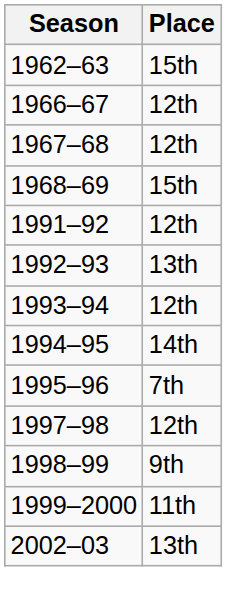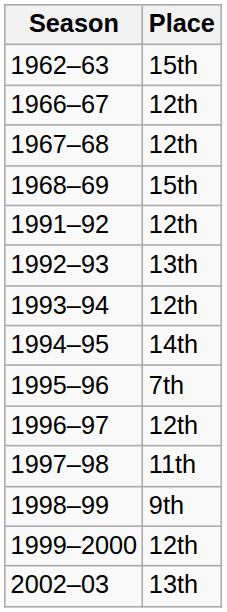 <table class="wikitable">
 <tr>
 <th>Season</th>
 <th>Place</th>
 </tr>
 <tr>
 <td>1962–63</td>
 <td>15th</td>
 </tr>
 <tr>
 <td>1966–67</td>
 <td>12th</td>
 </tr>
 <tr>
 <td>1967–68</td>
 <td>12th</td>
 </tr>
 <tr>
 <td>1968–69</td>
 <td>15th</td>
 </tr>
 <tr>
 <td>1991–92</td>
 <td>12th</td>
 </tr>
 <tr>
 <td>1992–93</td>
 <td>13th</td>
 </tr>
 <tr>
 <td>1993–94</td>
 <td>12th</td>
 </tr>
 <tr>
 <td>1994–95</td>
 <td>14th</td>
 </tr>
 <tr>
 <td>1995–96</td>
 <td>7th</td>
 </tr>
 <tr>
+<td>1996–97</td>
+<td>12th</td>
+</tr>
+<tr>
 <td>1997–98</td>
-<td>12th</td>
+<td>11th</td>
 </tr>
 <tr>
 <td>1998–99</td>
 <td>9th</td>
 </tr>
 <tr>
 <td>1999–2000</td>
-<td>11th</td>
+<td>12th</td>
 </tr>
 <tr>
 <td>2002–03</td>
 <td>13th</td>
 </tr>
 </table>
